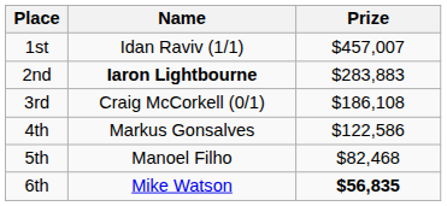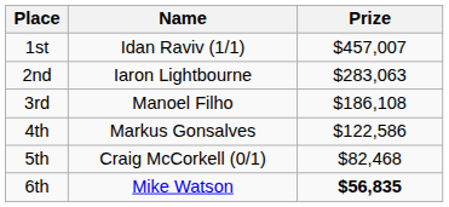 <table class="wikitable">
 <tr>
 <th width="50">Place</th>
 <th width="200">Name</th>
 <th width="125">Prize</th>
 </tr>
 <tr>
 <td align = "center">1st</td>
 <td align = "center">Idan Raviv (1/1)</td>
 <td align = "center">$457,007</td>
 </tr>
 <tr>
 <td align = "center">2nd</td>
-<td align = "center"><strong>Iaron Lightbourne</strong></td>
-<td align = "center">$283,883</td>
+<td align = "center">Iaron Lightbourne</td>
+<td align = "center">$283,063</td>
 </tr>
 <tr>
 <td align = "center">3rd</td>
-<td align = "center">Craig McCorkell (0/1)</td>
+<td align = "center">Manoel Filho</td>
 <td align = "center">$186,108</td>
 </tr>
 <tr>
 <td align = "center">4th</td>
 <td align = "center">Markus Gonsalves</td>
 <td align = "center">$122,586</td>
 </tr>
 <tr>
 <td align = "center">5th</td>
-<td align = "center">Manoel Filho</td>
+<td align = "center">Craig McCorkell (0/1)</td>
 <td align = "center">$82,468</td>
 </tr>
 <tr>
 <td align = "center">6th</td>
 <td align = "center"><a href='#'>Mike Watson</a></td>
 <td align = "center"><strong>$56,835</strong></td>
 </tr>
 </table>
